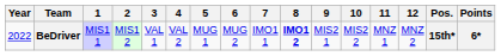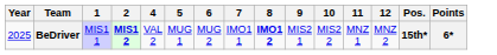 <table class="wikitable" border="1" style="text-align:center; font-size:85%;">
 <tr>
 <th>Year</th>
 <th>Team</th>
 <th>1</th>
 <th>2</th>
-<th>3</th>
 <th>4</th>
 <th>5</th>
 <th>6</th>
 <th>7</th>
 <th>8</th>
 <th>9</th>
 <th>10</th>
 <th>11</th>
 <th>12</th>
 <th>Pos.</th>
 <th>Points</th>
 </tr>
 <tr>
-<td><a href='#'>2022</a></td>
+<td><a href='#'>2025</a></td>
 <th>BeDriver</th>
 <td style="background:#CFCFFF;"><a href='#'>MIS1<br>1</a><br></td>
-<td style="background:#DFFFDF;"><a href='#'>MIS1<br>2</a><br></td>
-<td style="background:#;"><a href='#'>VAL<br>1</a><br></td>
+<td style="background:#DFFFDF;"><strong><a href='#'>MIS1<br>2</a><br></strong></td>
 <td style="background:#;"><a href='#'>VAL<br>2</a><br></td>
 <td style="background:#;"><a href='#'>MUG<br>1</a><br></td>
 <td style="background:#;"><a href='#'>MUG<br>2</a><br></td>
 <td style="background:#;"><a href='#'>IMO1<br>1</a><br></td>
 <td style="background:#;"><strong><a href='#'>IMO1<br>2</a><br></strong></td>
 <td style="background:#;"><a href='#'>MIS2<br>1</a><br></td>
 <td style="background:#;"><a href='#'>MIS2<br>2</a><br></td>
 <td style="background:#;"><a href='#'>MNZ<br>1</a><br></td>
 <td style="background:#;"><a href='#'>MNZ<br>2</a><br></td>
 <th>15th*</th>
 <th>6*</th>
 </tr>
 </table>
